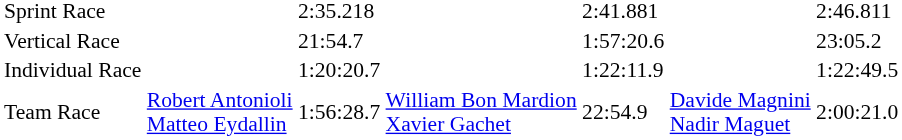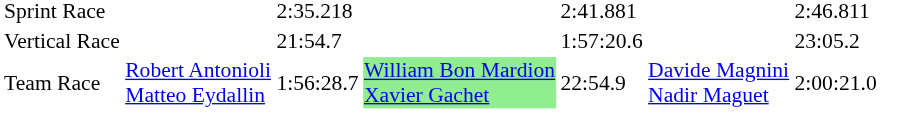 <table>
 <tr>
 <td>Sprint Race</td>
 <td></td>
 <td>2:35.218</td>
 <td></td>
 <td>2:41.881</td>
 <td></td>
 <td>2:46.811</td>
 </tr>
 <tr>
 <td>Vertical Race</td>
 <td></td>
 <td>21:54.7</td>
 <td></td>
 <td>1:57:20.6</td>
 <td></td>
 <td>23:05.2</td>
 </tr>
 <tr>
-<td>Individual Race</td>
-<td></td>
-<td>1:20:20.7</td>
-<td></td>
-<td>1:22:11.9</td>
-<td></td>
-<td>1:22:49.5</td>
-</tr>
-<tr>
 <td>Team Race</td>
 <td><a href='#'>Robert Antonioli</a><br><a href='#'>Matteo Eydallin</a><br></td>
 <td>1:56:28.7</td>
-<td><a href='#'>William Bon Mardion</a><br><a href='#'>Xavier Gachet</a><br></td>
+<td style="background: lightgreen;"><a href='#'>William Bon Mardion</a><br><a href='#'>Xavier Gachet</a><br></td>
 <td>22:54.9</td>
 <td><a href='#'>Davide Magnini</a><br><a href='#'>Nadir Maguet</a><br></td>
 <td>2:00:21.0</td>
 </tr>
 </table>
